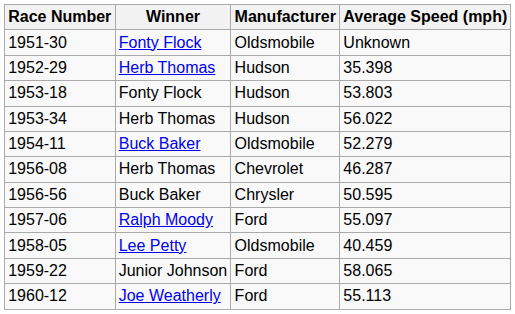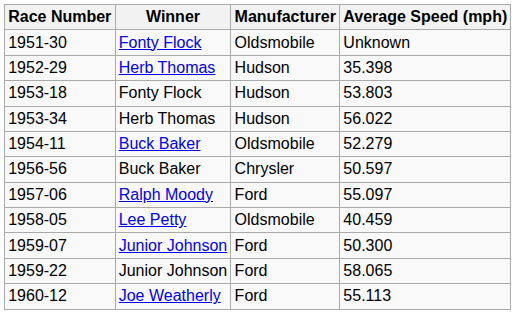 <table class="wikitable">
 <tr>
 <th>Race Number</th>
 <th>Winner</th>
 <th>Manufacturer</th>
 <th>Average Speed (mph)</th>
 </tr>
 <tr>
 <td>1951-30</td>
 <td><a href='#'>Fonty Flock</a></td>
 <td>Oldsmobile</td>
 <td>Unknown</td>
 </tr>
 <tr>
 <td>1952-29</td>
 <td><a href='#'>Herb Thomas</a></td>
 <td>Hudson</td>
 <td>35.398</td>
 </tr>
 <tr>
 <td>1953-18</td>
 <td>Fonty Flock</td>
 <td>Hudson</td>
 <td>53.803</td>
 </tr>
 <tr>
 <td>1953-34</td>
 <td>Herb Thomas</td>
 <td>Hudson</td>
 <td>56.022</td>
 </tr>
 <tr>
 <td>1954-11</td>
 <td><a href='#'>Buck Baker</a></td>
 <td>Oldsmobile</td>
 <td>52.279</td>
 </tr>
 <tr>
-<td>1956-08</td>
-<td>Herb Thomas</td>
-<td>Chevrolet</td>
-<td>46.287</td>
-</tr>
-<tr>
 <td>1956-56</td>
 <td>Buck Baker</td>
 <td>Chrysler</td>
-<td>50.595</td>
+<td>50.597</td>
 </tr>
 <tr>
 <td>1957-06</td>
 <td><a href='#'>Ralph Moody</a></td>
 <td>Ford</td>
 <td>55.097</td>
 </tr>
 <tr>
 <td>1958-05</td>
 <td><a href='#'>Lee Petty</a></td>
 <td>Oldsmobile</td>
 <td>40.459</td>
 </tr>
 <tr>
+<td>1959-07</td>
+<td><a href='#'>Junior Johnson</a></td>
+<td>Ford</td>
+<td>50.300</td>
+</tr>
+<tr>
 <td>1959-22</td>
 <td>Junior Johnson</td>
 <td>Ford</td>
 <td>58.065</td>
 </tr>
 <tr>
 <td>1960-12</td>
 <td><a href='#'>Joe Weatherly</a></td>
 <td>Ford</td>
 <td>55.113</td>
 </tr>
 </table>
